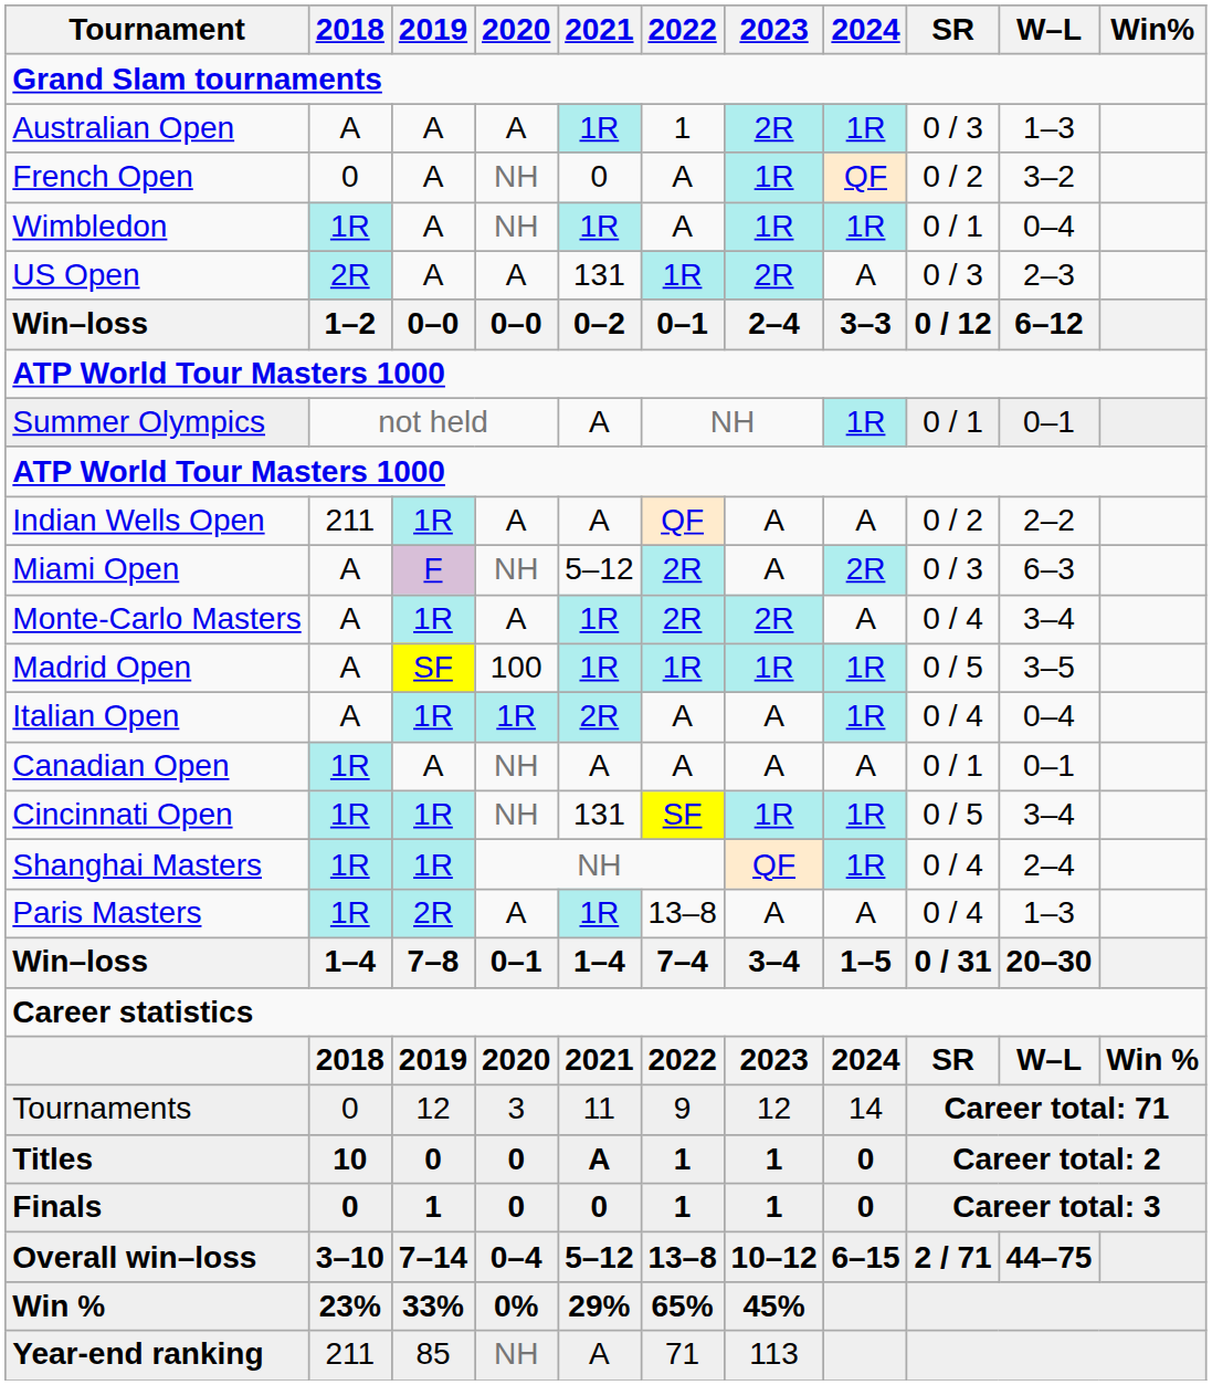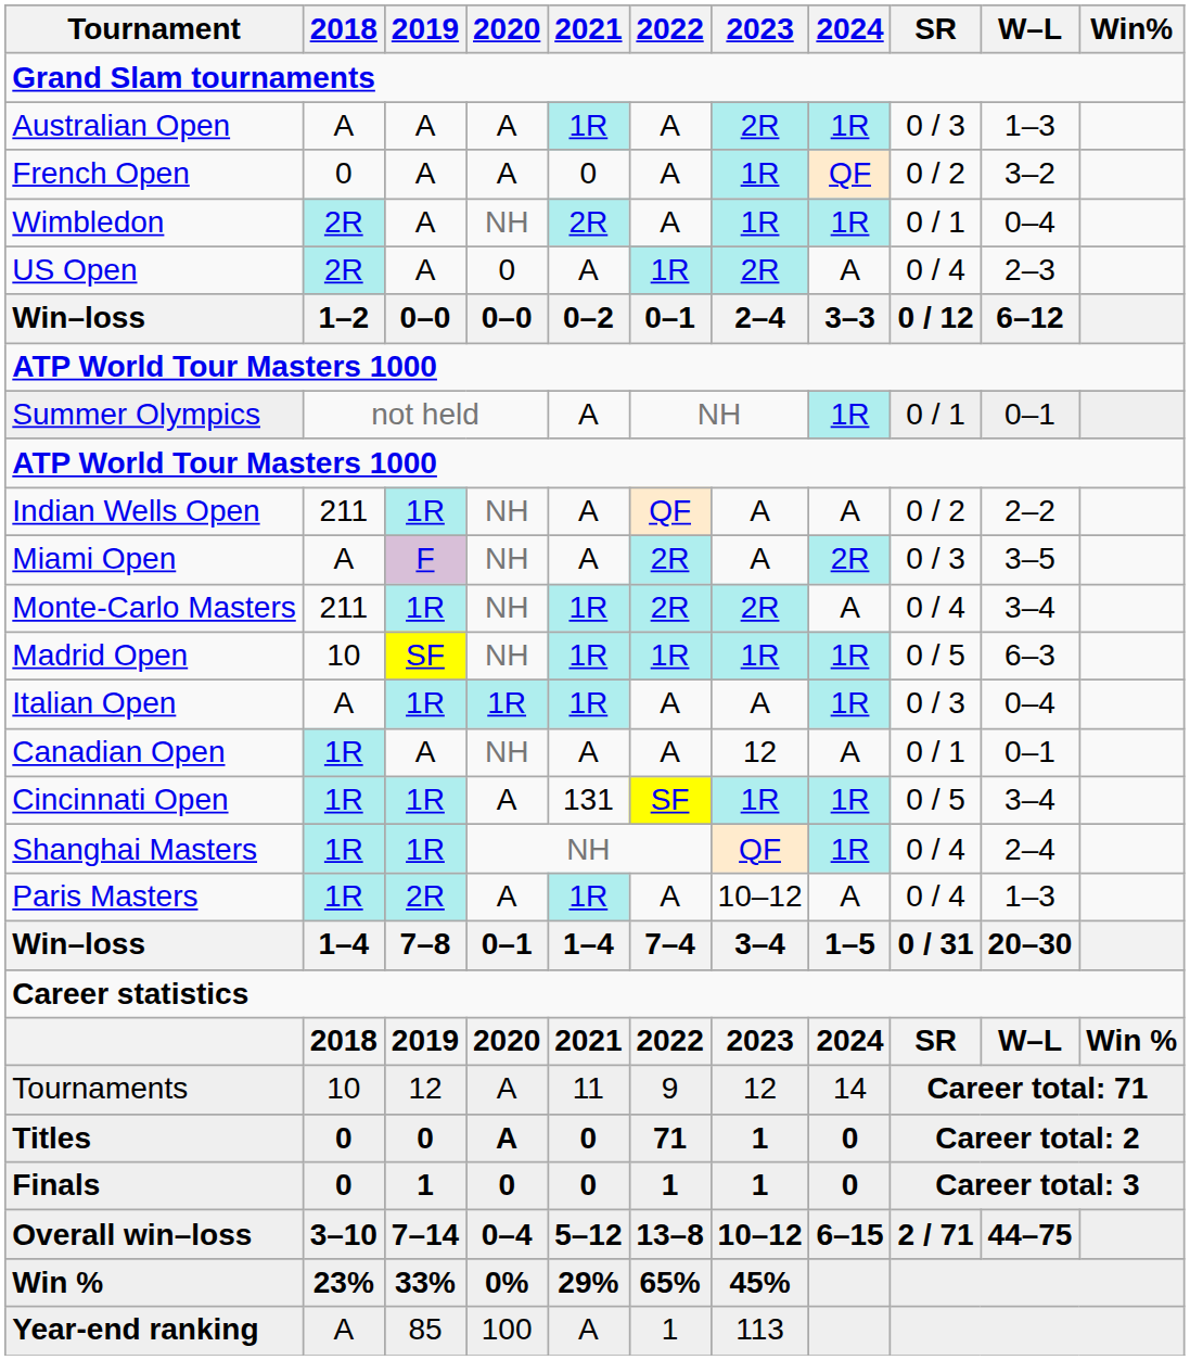 <table class=wikitable style=text-align:center>
 <tr>
 <th>Tournament</th>
 <th><a href='#'>2018</a></th>
 <th><a href='#'>2019</a></th>
 <th><a href='#'>2020</a></th>
 <th><a href='#'>2021</a></th>
 <th><a href='#'>2022</a></th>
 <th><a href='#'>2023</a></th>
 <th><a href='#'>2024</a></th>
 <th>SR</th>
 <th>W–L</th>
 <th>Win%</th>
 </tr>
 <tr>
 <td colspan="11" align="left"><a href='#'><strong>Grand Slam tournaments</strong></a></td>
 </tr>
 <tr>
 <td align=left><a href='#'>Australian Open</a></td>
 <td>A</td>
 <td>A</td>
 <td>A</td>
 <td style=background:#afeeee><a href='#'>1R</a></td>
-<td>1</td>
+<td>A</td>
 <td style=background:#afeeee><a href='#'>2R</a></td>
 <td style=background:#afeeee><a href='#'>1R</a></td>
 <td>0 / 3</td>
 <td>1–3</td>
 <td></td>
 </tr>
 <tr>
 <td align=left><a href='#'>French Open</a></td>
 <td>0</td>
 <td>A</td>
-<td style=color:#767676>NH</td>
+<td>A</td>
 <td>0</td>
 <td>A</td>
 <td style=background:#afeeee><a href='#'>1R</a></td>
 <td style=background:#ffebcd><a href='#'>QF</a></td>
 <td>0 / 2</td>
 <td>3–2</td>
 <td></td>
 </tr>
 <tr>
 <td align=left><a href='#'>Wimbledon</a></td>
-<td style=background:#afeeee><a href='#'>1R</a></td>
+<td style=background:#afeeee><a href='#'>2R</a></td>
 <td>A</td>
 <td style=color:#767676>NH</td>
-<td style=background:#afeeee><a href='#'>1R</a></td>
+<td style=background:#afeeee><a href='#'>2R</a></td>
 <td>A</td>
 <td style=background:#afeeee><a href='#'>1R</a></td>
 <td style=background:#afeeee><a href='#'>1R</a></td>
 <td>0 / 1</td>
 <td>0–4</td>
 <td></td>
 </tr>
 <tr>
 <td align=left><a href='#'>US Open</a></td>
 <td style=background:#afeeee><a href='#'>2R</a></td>
 <td>A</td>
+<td>0</td>
 <td>A</td>
-<td>131</td>
 <td style=background:#afeeee><a href='#'>1R</a></td>
 <td style=background:#afeeee><a href='#'>2R</a></td>
 <td>A</td>
-<td>0 / 3</td>
+<td>0 / 4</td>
 <td>2–3</td>
 <td></td>
 </tr>
 <tr>
 <th style=text-align:left>Win–loss</th>
 <th>1–2</th>
 <th>0–0</th>
 <th>0–0</th>
 <th>0–2</th>
 <th>0–1</th>
 <th>2–4</th>
 <th>3–3</th>
 <th>0 / 12</th>
 <th>6–12</th>
 <th></th>
 </tr>
 <tr>
 <td colspan=11 align="left"><strong><a href='#'>ATP World Tour Masters 1000</a></strong></td>
 </tr>
 <tr>
 <td bgcolor=efefef align=left><a href='#'>Summer Olympics</a></td>
 <td colspan=3 style=color:#767676>not held</td>
 <td>A</td>
 <td colspan=2 style=color:#767676>NH</td>
 <td bgcolor=afeeee><a href='#'>1R</a></td>
 <td bgcolor=efefef>0 / 1</td>
 <td bgcolor=efefef>0–1</td>
 <td bgcolor=efefef></td>
 </tr>
 <tr>
 <td colspan=11 align="left"><strong><a href='#'>ATP World Tour Masters 1000</a></strong></td>
 </tr>
 <tr>
 <td align=left><a href='#'>Indian Wells Open</a></td>
 <td>211</td>
 <td style=background:#afeeee><a href='#'>1R</a></td>
-<td>A</td>
+<td style=color:#767676>NH</td>
 <td>A</td>
 <td style=background:#ffebcd><a href='#'>QF</a></td>
 <td>A</td>
 <td>A</td>
 <td>0 / 2</td>
 <td>2–2</td>
 <td></td>
 </tr>
 <tr>
 <td align=left><a href='#'>Miami Open</a></td>
 <td>A</td>
 <td style=background:thistle><a href='#'>F</a></td>
 <td style=color:#767676>NH</td>
-<td>5–12</td>
+<td>A</td>
 <td style=background:#afeeee><a href='#'>2R</a></td>
 <td>A</td>
 <td style=background:#afeeee><a href='#'>2R</a></td>
 <td>0 / 3</td>
-<td>6–3</td>
+<td>3–5</td>
 <td></td>
 </tr>
 <tr>
 <td align=left><a href='#'>Monte-Carlo Masters</a></td>
-<td>A</td>
+<td>211</td>
 <td style=background:#afeeee><a href='#'>1R</a></td>
-<td>A</td>
+<td style=color:#767676>NH</td>
 <td style=background:#afeeee><a href='#'>1R</a></td>
 <td style=background:#afeeee><a href='#'>2R</a></td>
 <td style=background:#afeeee><a href='#'>2R</a></td>
 <td>A</td>
 <td>0 / 4</td>
 <td>3–4</td>
 <td></td>
 </tr>
 <tr>
 <td align=left><a href='#'>Madrid Open</a></td>
-<td>A</td>
+<td>10</td>
 <td style=background:yellow><a href='#'>SF</a></td>
-<td>100</td>
+<td style=color:#767676>NH</td>
 <td style=background:#afeeee><a href='#'>1R</a></td>
 <td style=background:#afeeee><a href='#'>1R</a></td>
 <td style=background:#afeeee><a href='#'>1R</a></td>
 <td style=background:#afeeee><a href='#'>1R</a></td>
 <td>0 / 5</td>
-<td>3–5</td>
+<td>6–3</td>
 <td></td>
 </tr>
 <tr>
 <td align=left><a href='#'>Italian Open</a></td>
 <td>A</td>
 <td style=background:#afeeee><a href='#'>1R</a></td>
 <td style=background:#afeeee><a href='#'>1R</a></td>
-<td style=background:#afeeee><a href='#'>2R</a></td>
+<td style=background:#afeeee><a href='#'>1R</a></td>
 <td>A</td>
 <td>A</td>
 <td style=background:#afeeee><a href='#'>1R</a></td>
-<td>0 / 4</td>
+<td>0 / 3</td>
 <td>0–4</td>
 <td></td>
 </tr>
 <tr>
 <td align=left><a href='#'>Canadian Open</a></td>
 <td style=background:#afeeee><a href='#'>1R</a></td>
 <td>A</td>
 <td style=color:#767676>NH</td>
 <td>A</td>
 <td>A</td>
-<td>A</td>
+<td>12</td>
 <td>A</td>
 <td>0 / 1</td>
 <td>0–1</td>
 <td></td>
 </tr>
 <tr>
 <td align=left><a href='#'>Cincinnati Open</a></td>
 <td style=background:#afeeee><a href='#'>1R</a></td>
 <td style=background:#afeeee><a href='#'>1R</a></td>
-<td style=color:#767676>NH</td>
+<td>A</td>
 <td>131</td>
 <td style=background:yellow><a href='#'>SF</a></td>
 <td style=background:#afeeee><a href='#'>1R</a></td>
 <td style=background:#afeeee><a href='#'>1R</a></td>
 <td>0 / 5</td>
 <td>3–4</td>
 <td></td>
 </tr>
 <tr>
 <td align=left><a href='#'>Shanghai Masters</a></td>
 <td style=background:#afeeee><a href='#'>1R</a></td>
 <td style=background:#afeeee><a href='#'>1R</a></td>
 <td colspan=3 style=color:#767676>NH</td>
 <td style=background:#ffebcd><a href='#'>QF</a></td>
 <td style=background:#afeeee><a href='#'>1R</a></td>
 <td>0 / 4</td>
 <td>2–4</td>
 <td></td>
 </tr>
 <tr>
 <td align=left><a href='#'>Paris Masters</a></td>
 <td style=background:#afeeee><a href='#'>1R</a></td>
 <td style=background:#afeeee><a href='#'>2R</a></td>
 <td>A</td>
 <td style=background:#afeeee><a href='#'>1R</a></td>
-<td>13–8</td>
 <td>A</td>
+<td>10–12</td>
 <td>A</td>
 <td>0 / 4</td>
 <td>1–3</td>
 <td></td>
 </tr>
 <tr>
 <th style=text-align:left>Win–loss</th>
 <th>1–4</th>
 <th>7–8</th>
 <th>0–1</th>
 <th>1–4</th>
 <th>7–4</th>
 <th>3–4</th>
 <th>1–5</th>
 <th>0 / 31</th>
 <th>20–30</th>
 <th></th>
 </tr>
 <tr>
 <td colspan="11" align="left"><strong>Career statistics</strong></td>
 </tr>
 <tr>
 <th></th>
 <th>2018</th>
 <th>2019</th>
 <th>2020</th>
 <th>2021</th>
 <th>2022</th>
 <th>2023</th>
 <th>2024</th>
 <th>SR</th>
 <th>W–L</th>
 <th>Win %</th>
 </tr>
 <tr bgcolor=efefef>
 <td align=left>Tournaments</td>
-<td>0</td>
+<td>10</td>
 <td>12</td>
-<td>3</td>
+<td>A</td>
 <td>11</td>
 <td>9</td>
 <td>12</td>
 <td>14</td>
 <td colspan=3><strong>Career total: 71</strong></td>
 </tr>
 <tr style=font-weight:bold;background:#efefef>
 <td align=left>Titles</td>
-<td>10</td>
 <td>0</td>
 <td>0</td>
 <td>A</td>
-<td>1</td>
+<td>0</td>
+<td>71</td>
 <td>1</td>
 <td>0</td>
 <td colspan=3>Career total: 2</td>
 </tr>
 <tr style=font-weight:bold;background:#efefef>
 <td align=left>Finals</td>
 <td>0</td>
 <td>1</td>
 <td>0</td>
 <td>0</td>
 <td>1</td>
 <td>1</td>
 <td>0</td>
 <td colspan=3>Career total: 3</td>
 </tr>
 <tr style=font-weight:bold;background:#efefef>
 <td align=left>Overall win–loss</td>
 <td>3–10</td>
 <td>7–14</td>
 <td>0–4</td>
 <td>5–12</td>
 <td>13–8</td>
 <td>10–12</td>
 <td>6–15</td>
 <td>2 / 71</td>
 <td>44–75</td>
 <td></td>
 </tr>
 <tr style=font-weight:bold;background:#efefef>
 <td align=left>Win %</td>
 <td>23%</td>
 <td>33%</td>
 <td>0%</td>
 <td>29%</td>
 <td>65%</td>
 <td>45%</td>
 <td></td>
 <td colspan=3></td>
 </tr>
 <tr bgcolor=efefef>
 <td align=left><strong>Year-end ranking</strong></td>
-<td>211</td>
+<td>A</td>
 <td>85</td>
-<td style=color:#767676>NH</td>
+<td>100</td>
 <td>A</td>
-<td>71</td>
+<td>1</td>
 <td>113</td>
 <td></td>
 <td colspan=3></td>
 </tr>
 </table>
